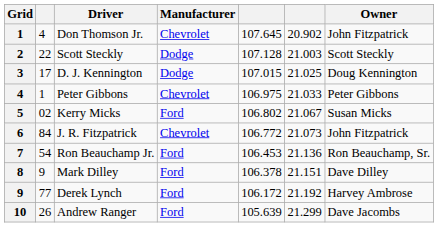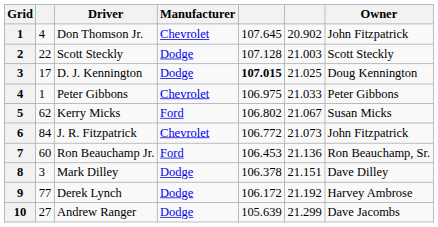 <table class="wikitable">
 <tr>
 <th>Grid</th>
 <th></th>
 <th>Driver</th>
 <th>Manufacturer</th>
 <th></th>
 <th></th>
 <th>Owner</th>
 </tr>
 <tr>
 <th>1</th>
 <td>4</td>
 <td>Don Thomson Jr.</td>
 <td><a href='#'>Chevrolet</a></td>
 <td>107.645</td>
 <td>20.902</td>
 <td>John Fitzpatrick</td>
 </tr>
 <tr>
 <th>2</th>
 <td>22</td>
 <td>Scott Steckly</td>
 <td><a href='#'>Dodge</a></td>
 <td>107.128</td>
 <td>21.003</td>
 <td>Scott Steckly</td>
 </tr>
 <tr>
 <th>3</th>
 <td>17</td>
 <td>D. J. Kennington</td>
 <td><a href='#'>Dodge</a></td>
-<td>107.015</td>
+<td><strong>107.015</strong></td>
 <td>21.025</td>
 <td>Doug Kennington</td>
 </tr>
 <tr>
 <th>4</th>
 <td>1</td>
 <td>Peter Gibbons</td>
 <td><a href='#'>Chevrolet</a></td>
 <td>106.975</td>
 <td>21.033</td>
 <td>Peter Gibbons</td>
 </tr>
 <tr>
 <th>5</th>
-<td>02</td>
+<td>62</td>
 <td>Kerry Micks</td>
 <td><a href='#'>Ford</a></td>
 <td>106.802</td>
 <td>21.067</td>
 <td>Susan Micks</td>
 </tr>
 <tr>
 <th>6</th>
 <td>84</td>
 <td>J. R. Fitzpatrick</td>
 <td><a href='#'>Chevrolet</a></td>
 <td>106.772</td>
 <td>21.073</td>
 <td>John Fitzpatrick</td>
 </tr>
 <tr>
 <th>7</th>
-<td>54</td>
+<td>60</td>
 <td>Ron Beauchamp Jr.</td>
 <td><a href='#'>Ford</a></td>
 <td>106.453</td>
 <td>21.136</td>
 <td>Ron Beauchamp, Sr.</td>
 </tr>
 <tr>
 <th>8</th>
-<td>9</td>
+<td>3</td>
 <td>Mark Dilley</td>
-<td><a href='#'>Ford</a></td>
+<td><a href='#'>Dodge</a></td>
 <td>106.378</td>
 <td>21.151</td>
 <td>Dave Dilley</td>
 </tr>
 <tr>
 <th>9</th>
 <td>77</td>
 <td>Derek Lynch</td>
-<td><a href='#'>Ford</a></td>
+<td><a href='#'>Dodge</a></td>
 <td>106.172</td>
 <td>21.192</td>
 <td>Harvey Ambrose</td>
 </tr>
 <tr>
 <th>10</th>
-<td>26</td>
+<td>27</td>
 <td>Andrew Ranger</td>
-<td><a href='#'>Ford</a></td>
+<td><a href='#'>Dodge</a></td>
 <td>105.639</td>
 <td>21.299</td>
 <td>Dave Jacombs</td>
 </tr>
 </table>
